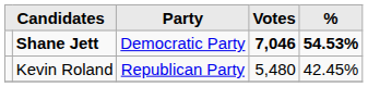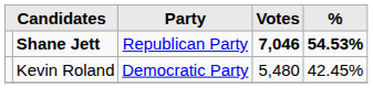 <table class=wikitable style="font-size:95%; text-align:right;">
 <tr>
 <th style="background-color:#E9E9E9" align=center colspan=2>Candidates</th>
 <th style="background-color:#E9E9E9" align=center>Party</th>
 <th style="background-color:#E9E9E9" align=center>Votes</th>
 <th style="background-color:#E9E9E9" align=center>%</th>
 </tr>
 <tr>
 <td></td>
 <td align=left><strong>Shane Jett</strong></td>
-<td align=center><a href='#'>Democratic Party</a></td>
+<td align=center><a href='#'>Republican Party</a></td>
 <td><strong>7,046</strong></td>
 <td><strong>54.53%</strong></td>
 </tr>
 <tr>
 <td></td>
 <td align=left>Kevin Roland</td>
-<td align=center><a href='#'>Republican Party</a></td>
+<td align=center><a href='#'>Democratic Party</a></td>
 <td>5,480</td>
 <td>42.45%</td>
 </tr>
 <tr>
 </tr>
 </table>
